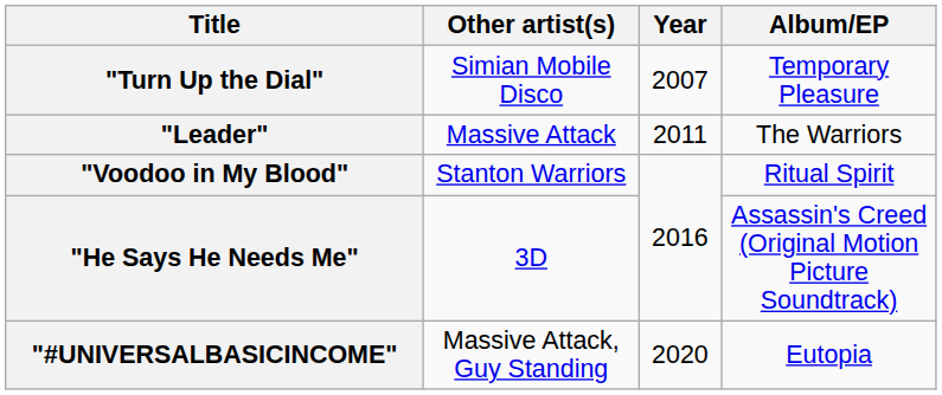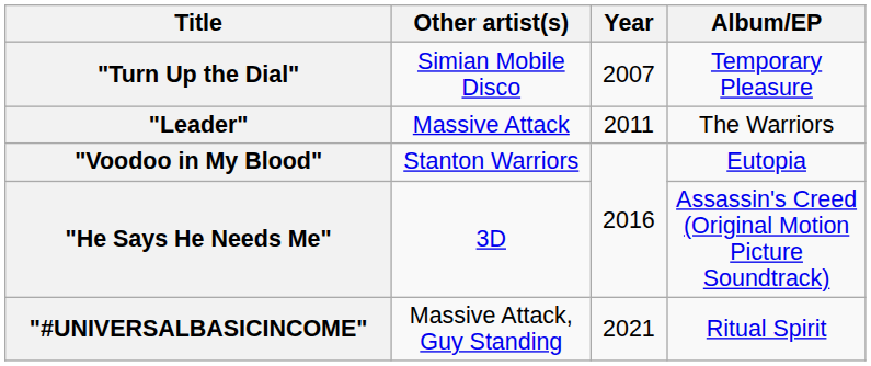 <table class="wikitable plainrowheaders" style="text-align:center;">
 <tr>
 <th scope="col" style="width:16em;">Title</th>
 <th scope="col" style="width:8em;">Other artist(s)</th>
 <th scope="col" style="width:2.8em;">Year</th>
 <th scope="col" style="width:8em;">Album/EP</th>
 </tr>
 <tr>
 <th scope="row">"Turn Up the Dial"</th>
 <td scope="row"><a href='#'>Simian Mobile Disco</a></td>
 <td scope="row">2007</td>
 <td scope="row"><a href='#'>Temporary Pleasure</a></td>
 </tr>
 <tr>
 <th scope="row">"Leader"</th>
 <td scope="row"><a href='#'>Massive Attack</a></td>
 <td scope="row">2011</td>
 <td scope="row">The Warriors</td>
 </tr>
 <tr>
 <th scope="row">"Voodoo in My Blood"</th>
 <td scope="row"><a href='#'>Stanton Warriors</a></td>
 <td rowspan=2>2016</td>
-<td scope="row"><a href='#'>Ritual Spirit</a></td>
+<td scope="row"><a href='#'> Eutopia</a></td>
 </tr>
 <tr>
 <th scope="row">"He Says He Needs Me"</th>
 <td scope="row"><a href='#'> 3D</a></td>
 <td scope="row"><a href='#'> Assassin's Creed (Original Motion Picture Soundtrack)</a></td>
 </tr>
 <tr>
 <th scope="row">"#UNIVERSALBASICINCOME"</th>
 <td scope="row">Massive Attack, <a href='#'> Guy Standing</a></td>
-<td scope="row">2020</td>
-<td scope="row"><a href='#'> Eutopia</a></td>
+<td scope="row">2021</td>
+<td scope="row"><a href='#'>Ritual Spirit</a></td>
 </tr>
 </table>
